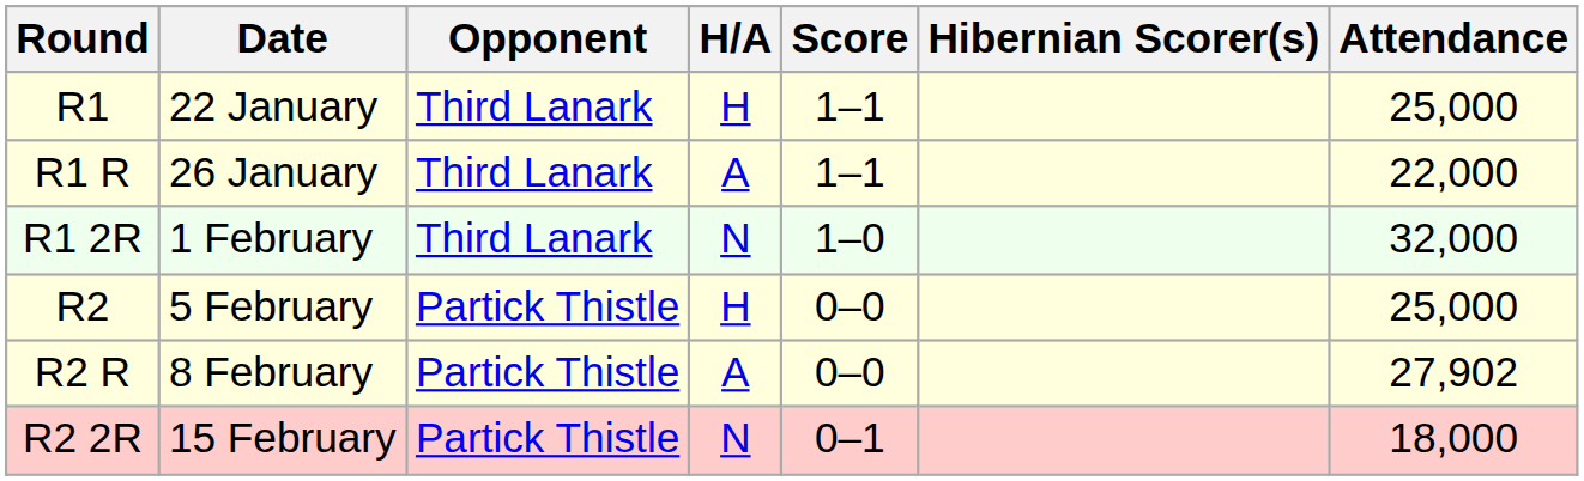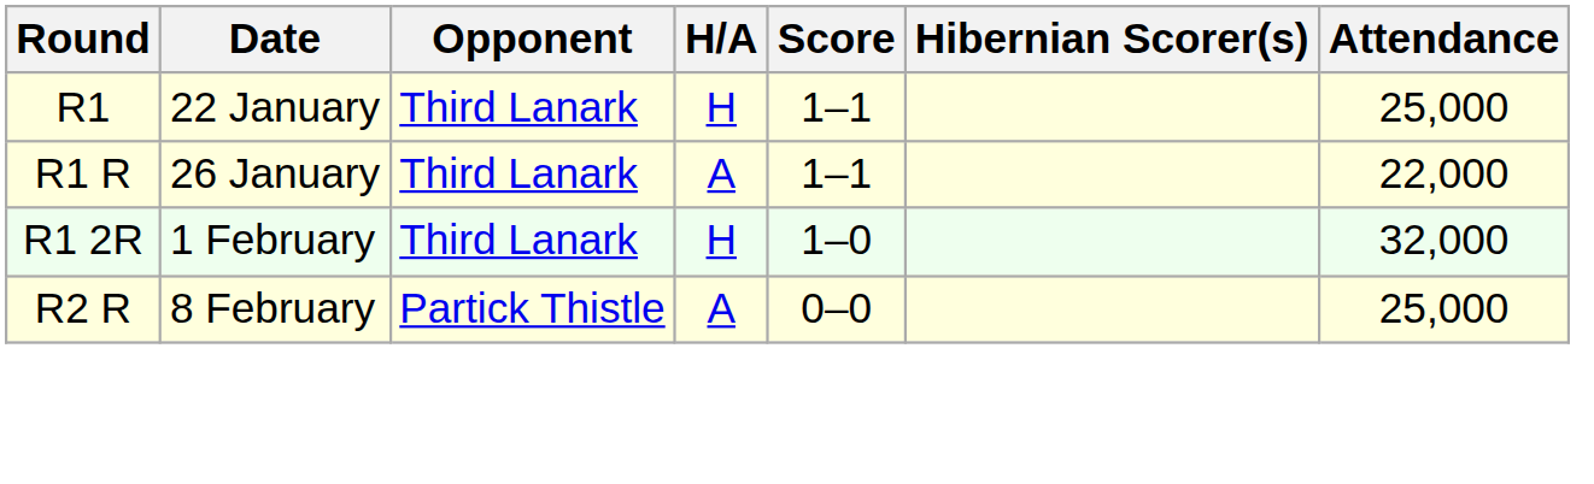 <table class="wikitable" style="text-align:center">
 <tr>
 <th>Round</th>
 <th>Date</th>
 <th>Opponent</th>
 <th>H/A</th>
 <th>Score</th>
 <th>Hibernian Scorer(s)</th>
 <th>Attendance</th>
 </tr>
 <tr bgcolor=#FFFFDD>
 <td>R1</td>
 <td align=left>22 January</td>
 <td align=left><a href='#'>Third Lanark</a></td>
 <td><a href='#'>H</a></td>
 <td>1–1</td>
 <td align=left></td>
 <td>25,000</td>
 </tr>
 <tr bgcolor=#FFFFDD>
 <td>R1 R</td>
 <td align=left>26 January</td>
 <td align=left><a href='#'>Third Lanark</a></td>
 <td><a href='#'>A</a></td>
 <td>1–1</td>
 <td align=left></td>
 <td>22,000</td>
 </tr>
 <tr bgcolor=#EEFFEE>
 <td>R1 2R</td>
 <td align=left>1 February</td>
 <td align=left><a href='#'>Third Lanark</a></td>
-<td><a href='#'>N</a></td>
+<td><a href='#'>H</a></td>
 <td>1–0</td>
 <td align=left></td>
 <td>32,000</td>
-</tr>
-<tr bgcolor=#FFFFDD>
-<td>R2</td>
-<td align=left>5 February</td>
-<td align=left><a href='#'>Partick Thistle</a></td>
-<td><a href='#'>H</a></td>
-<td>0–0</td>
-<td align=left></td>
-<td>25,000</td>
 </tr>
 <tr bgcolor=#FFFFDD>
 <td>R2 R</td>
 <td align=left>8 February</td>
 <td align=left><a href='#'>Partick Thistle</a></td>
 <td><a href='#'>A</a></td>
 <td>0–0</td>
 <td align=left></td>
-<td>27,902</td>
-</tr>
-<tr bgcolor=#FFCCCC>
-<td>R2 2R</td>
-<td align=left>15 February</td>
-<td align=left><a href='#'>Partick Thistle</a></td>
-<td><a href='#'>N</a></td>
-<td>0–1</td>
-<td align=left></td>
-<td>18,000</td>
+<td>25,000</td>
 </tr>
 </table>
